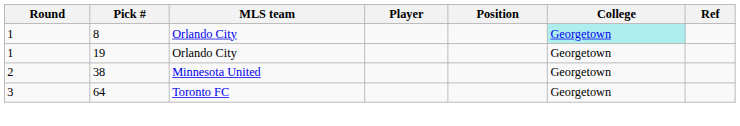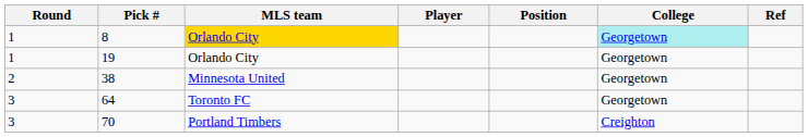 <table class="wikitable sortable" style="width:60%">
 <tr>
 <th>Round</th>
 <th>Pick #</th>
 <th>MLS team</th>
 <th>Player</th>
 <th>Position</th>
 <th>College</th>
 <th class="unsortable">Ref</th>
 </tr>
 <tr>
 <td>1</td>
 <td>8</td>
-<td><a href='#'>Orlando City</a></td>
+<td style="background: gold;"><a href='#'>Orlando City</a></td>
 <td></td>
 <td></td>
 <td style="background: paleturquoise;"><a href='#'>Georgetown</a></td>
 <td></td>
 </tr>
 <tr>
 <td>1</td>
 <td>19</td>
 <td>Orlando City</td>
 <td></td>
 <td></td>
 <td>Georgetown</td>
 <td></td>
 </tr>
 <tr>
 <td>2</td>
 <td>38</td>
 <td><a href='#'>Minnesota United</a></td>
 <td></td>
 <td></td>
 <td>Georgetown</td>
 <td></td>
 </tr>
 <tr>
 <td>3</td>
 <td>64</td>
 <td><a href='#'>Toronto FC</a></td>
 <td></td>
 <td></td>
 <td>Georgetown</td>
 <td></td>
 </tr>
+<tr>
+<td>3</td>
+<td>70</td>
+<td><a href='#'>Portland Timbers</a></td>
+<td></td>
+<td></td>
+<td><a href='#'>Creighton</a></td>
+<td></td>
+</tr>
 </table>
